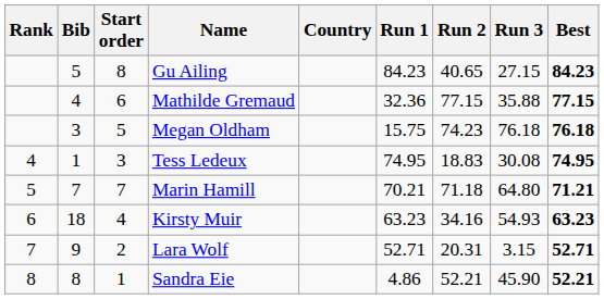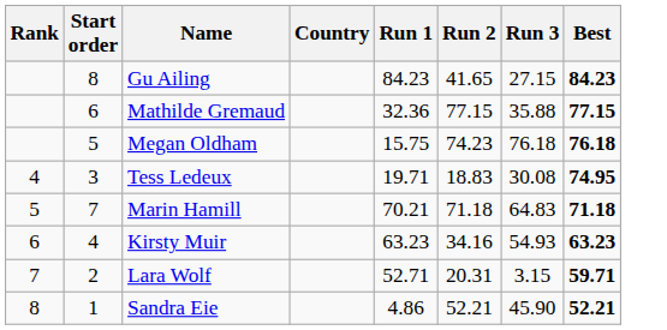 <table class="wikitable sortable" style="text-align:center">
 <tr>
 <th>Rank</th>
-<th>Bib</th>
 <th>Start<br>order</th>
 <th>Name</th>
 <th>Country</th>
 <th>Run 1</th>
 <th>Run 2</th>
 <th>Run 3</th>
 <th>Best</th>
 </tr>
 <tr>
 <td></td>
-<td>5</td>
 <td>8</td>
 <td align=left><a href='#'>Gu Ailing</a></td>
 <td align=left></td>
 <td>84.23</td>
-<td>40.65</td>
+<td>41.65</td>
 <td>27.15</td>
 <td><strong>84.23</strong></td>
 </tr>
 <tr>
 <td></td>
-<td>4</td>
 <td>6</td>
 <td align=left><a href='#'>Mathilde Gremaud</a></td>
 <td align=left></td>
 <td>32.36</td>
 <td>77.15</td>
 <td>35.88</td>
 <td><strong>77.15</strong></td>
 </tr>
 <tr>
 <td></td>
-<td>3</td>
 <td>5</td>
 <td align=left><a href='#'>Megan Oldham</a></td>
 <td align=left></td>
 <td>15.75</td>
 <td>74.23</td>
 <td>76.18</td>
 <td><strong>76.18</strong></td>
 </tr>
 <tr>
 <td>4</td>
-<td>1</td>
 <td>3</td>
 <td align=left><a href='#'>Tess Ledeux</a></td>
 <td align=left></td>
-<td>74.95</td>
+<td>19.71</td>
 <td>18.83</td>
 <td>30.08</td>
 <td><strong>74.95</strong></td>
 </tr>
 <tr>
 <td>5</td>
 <td>7</td>
-<td>7</td>
 <td align=left><a href='#'>Marin Hamill</a></td>
 <td align=left></td>
 <td>70.21</td>
 <td>71.18</td>
-<td>64.80</td>
-<td><strong>71.21</strong></td>
+<td>64.83</td>
+<td><strong>71.18</strong></td>
 </tr>
 <tr>
 <td>6</td>
-<td>18</td>
 <td>4</td>
 <td align=left><a href='#'>Kirsty Muir</a></td>
 <td align=left></td>
 <td>63.23</td>
 <td>34.16</td>
 <td>54.93</td>
 <td><strong>63.23</strong></td>
 </tr>
 <tr>
 <td>7</td>
-<td>9</td>
 <td>2</td>
 <td align=left><a href='#'>Lara Wolf</a></td>
 <td align=left></td>
 <td>52.71</td>
 <td>20.31</td>
 <td>3.15</td>
-<td><strong>52.71</strong></td>
+<td><strong>59.71</strong></td>
 </tr>
 <tr>
-<td>8</td>
 <td>8</td>
 <td>1</td>
 <td align=left><a href='#'>Sandra Eie</a></td>
 <td align=left></td>
 <td>4.86</td>
 <td>52.21</td>
 <td>45.90</td>
 <td><strong>52.21</strong></td>
 </tr>
 </table>
